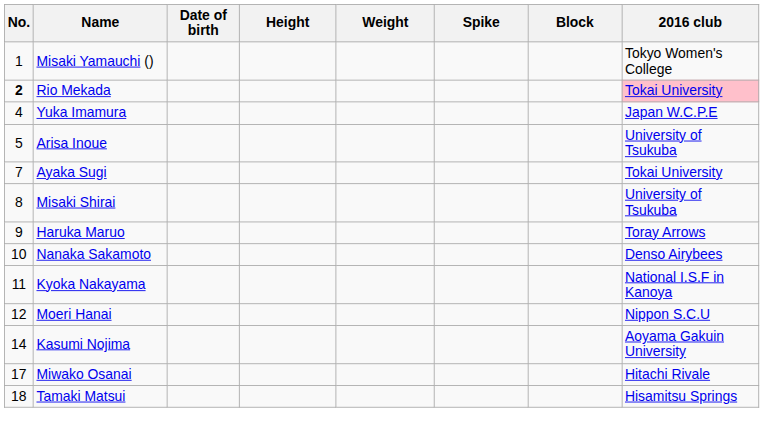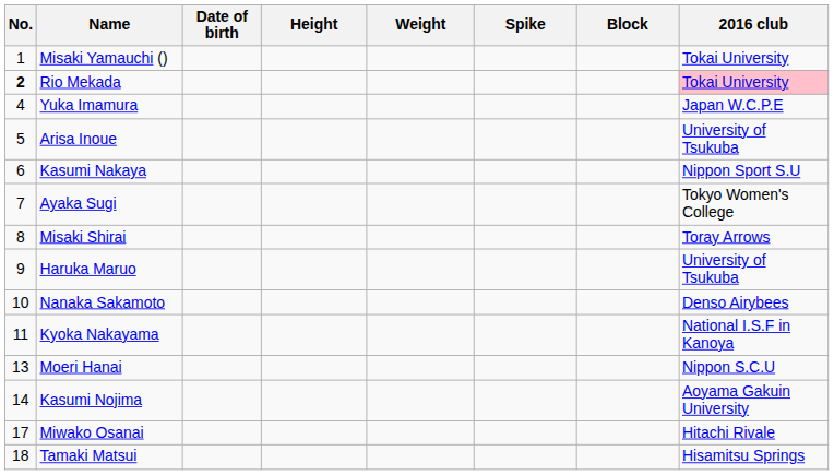 <table class="wikitable sortable" style="text-align:center;">
 <tr>
 <th>No.</th>
 <th style="width:15em">Name</th>
 <th style="width:8em">Date of birth</th>
 <th style="width:11em">Height</th>
 <th style="width:11em">Weight</th>
 <th style="width:11em">Spike</th>
 <th style="width:11em">Block</th>
 <th style="width:16em">2016 club</th>
 </tr>
 <tr>
 <td>1</td>
 <td align=left><a href='#'>Misaki Yamauchi</a> ()</td>
 <td align=right></td>
 <td></td>
 <td></td>
 <td></td>
 <td></td>
-<td align=left> Tokyo Women's College</td>
+<td align=left> <a href='#'>Tokai University</a></td>
 </tr>
 <tr>
 <td><strong>2</strong></td>
 <td align=left><a href='#'>Rio Mekada</a></td>
 <td align=right></td>
 <td></td>
 <td></td>
 <td></td>
 <td></td>
 <td align=left style="background: pink;"> <a href='#'>Tokai University</a></td>
 </tr>
 <tr>
 <td>4</td>
 <td align=left><a href='#'>Yuka Imamura</a></td>
 <td align=right></td>
 <td></td>
 <td></td>
 <td></td>
 <td></td>
 <td align=left> <a href='#'>Japan W.C.P.E</a></td>
 </tr>
 <tr>
 <td>5</td>
 <td align=left><a href='#'>Arisa Inoue</a></td>
 <td align=right></td>
 <td></td>
 <td></td>
 <td></td>
 <td></td>
 <td align=left> <a href='#'>University of Tsukuba</a></td>
 </tr>
 <tr>
+<td>6</td>
+<td align=left><a href='#'>Kasumi Nakaya</a></td>
+<td align=right></td>
+<td></td>
+<td></td>
+<td></td>
+<td></td>
+<td align=left> <a href='#'>Nippon Sport S.U</a></td>
+</tr>
+<tr>
 <td>7</td>
 <td align=left><a href='#'>Ayaka Sugi</a></td>
 <td align=right></td>
 <td></td>
 <td></td>
 <td></td>
 <td></td>
-<td align=left> <a href='#'>Tokai University</a></td>
+<td align=left> Tokyo Women's College</td>
 </tr>
 <tr>
 <td>8</td>
 <td align=left><a href='#'>Misaki Shirai</a></td>
 <td align=right></td>
 <td></td>
 <td></td>
 <td></td>
 <td></td>
-<td align=left> <a href='#'>University of Tsukuba</a></td>
+<td align=left> <a href='#'>Toray Arrows</a></td>
 </tr>
 <tr>
 <td>9</td>
 <td align=left><a href='#'>Haruka Maruo</a></td>
 <td align=right></td>
 <td></td>
 <td></td>
 <td></td>
 <td></td>
-<td align=left> <a href='#'>Toray Arrows</a></td>
+<td align=left> <a href='#'>University of Tsukuba</a></td>
 </tr>
 <tr>
 <td>10</td>
 <td align=left><a href='#'>Nanaka Sakamoto</a></td>
 <td align=right></td>
 <td></td>
 <td></td>
 <td></td>
 <td></td>
 <td align=left> <a href='#'>Denso Airybees</a></td>
 </tr>
 <tr>
 <td>11</td>
 <td align=left><a href='#'>Kyoka Nakayama</a></td>
 <td align=right></td>
 <td></td>
 <td></td>
 <td></td>
 <td></td>
 <td align=left> <a href='#'>National I.S.F in Kanoya</a></td>
 </tr>
 <tr>
-<td>12</td>
+<td>13</td>
 <td align=left><a href='#'>Moeri Hanai</a></td>
 <td align=right></td>
 <td></td>
 <td></td>
 <td></td>
 <td></td>
 <td align=left> <a href='#'>Nippon S.C.U</a></td>
 </tr>
 <tr>
 <td>14</td>
 <td align=left><a href='#'>Kasumi Nojima</a></td>
 <td align=right></td>
 <td></td>
 <td></td>
 <td></td>
 <td></td>
 <td align=left> <a href='#'>Aoyama Gakuin University</a></td>
 </tr>
 <tr>
 <td>17</td>
 <td align=left><a href='#'>Miwako Osanai</a></td>
 <td align=right></td>
 <td></td>
 <td></td>
 <td></td>
 <td></td>
 <td align=left> <a href='#'>Hitachi Rivale</a></td>
 </tr>
 <tr>
 <td>18</td>
 <td align=left><a href='#'>Tamaki Matsui</a></td>
 <td align=right></td>
 <td></td>
 <td></td>
 <td></td>
 <td></td>
 <td align=left> <a href='#'>Hisamitsu Springs</a></td>
 </tr>
 </table>
